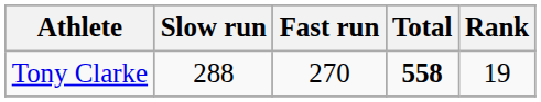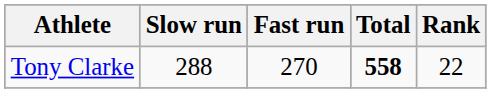 <table class="wikitable" style="font-size:90%">
 <tr>
 <th>Athlete</th>
 <th>Slow run</th>
 <th>Fast run</th>
 <th>Total</th>
 <th>Rank</th>
 </tr>
 <tr align=center>
 <td align=left><a href='#'>Tony Clarke</a></td>
 <td>288</td>
 <td>270</td>
 <td><strong>558</strong></td>
-<td>19</td>
+<td>22</td>
 </tr>
 </table>
